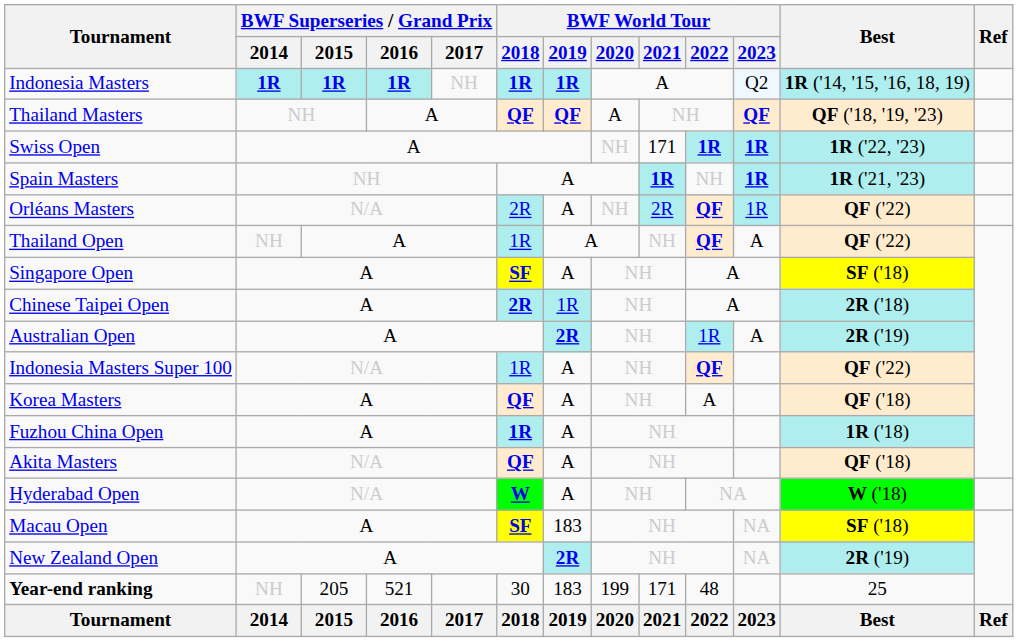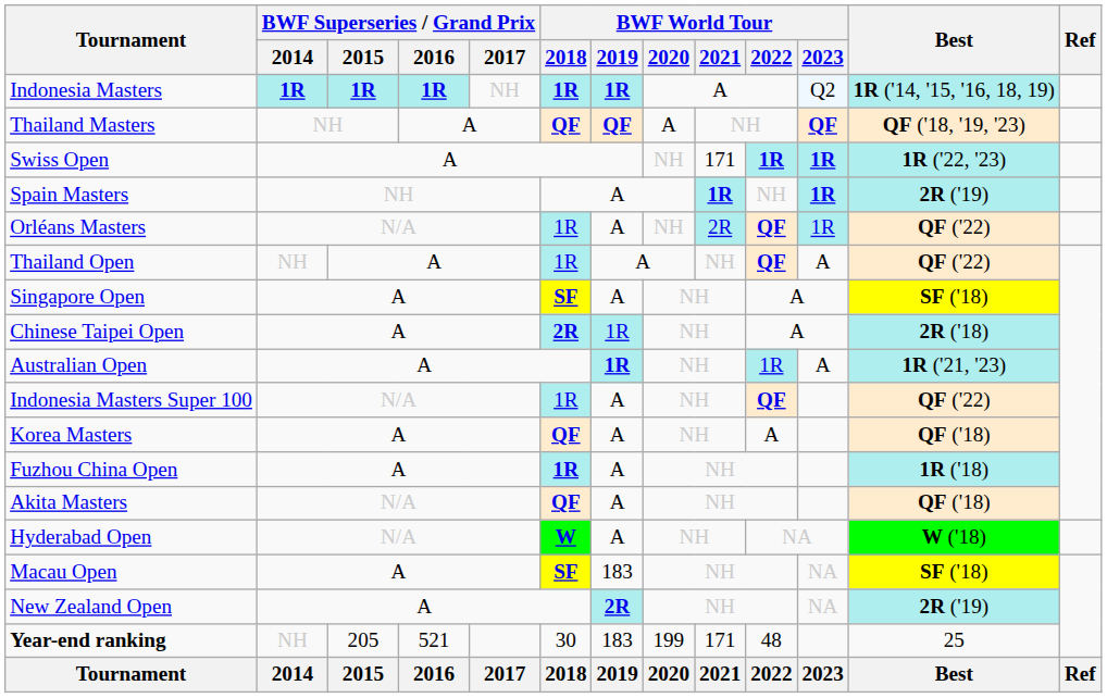 <table class="wikitable" style="font-size: 90%; text-align:center">
 <tr>
 <th rowspan="2">Tournament</th>
 <th colspan="4"><strong><a href='#'>BWF Superseries</a> / <a href='#'>Grand Prix</a></strong></th>
 <th colspan="6"><strong><a href='#'>BWF World Tour</a></strong></th>
 <th rowspan="2">Best</th>
 <th rowspan="2">Ref</th>
 </tr>
 <tr>
 <th>2014</th>
 <th>2015</th>
 <th>2016</th>
 <th>2017</th>
 <th><a href='#'>2018</a></th>
 <th><a href='#'>2019</a></th>
 <th><a href='#'>2020</a></th>
 <th><a href='#'>2021</a></th>
 <th><a href='#'>2022</a></th>
 <th><a href='#'>2023</a></th>
 </tr>
 <tr>
 <td align=left><a href='#'>Indonesia Masters</a></td>
 <td bgcolor=AFEEEE><strong><a href='#'>1R</a></strong></td>
 <td bgcolor=AFEEEE><strong><a href='#'>1R</a></strong></td>
 <td bgcolor=AFEEEE><strong><a href='#'>1R</a></strong></td>
 <td style=color:#ccc>NH</td>
 <td bgcolor=AFEEEE><strong><a href='#'>1R</a></strong></td>
 <td bgcolor=AFEEEE><strong><a href='#'>1R</a></strong></td>
 <td colspan="3">A</td>
 <td 2023; bgcolor=f0f8ff>Q2</td>
 <td bgcolor=AFEEEE><strong>1R</strong> ('14, '15, '16, 18, 19)</td>
 <td></td>
 </tr>
 <tr>
 <td align=left><a href='#'>Thailand Masters</a></td>
 <td colspan="2" style=color:#ccc>NH</td>
 <td colspan="2">A</td>
 <td bgcolor=FFEBCD><a href='#'><strong>QF</strong></a></td>
 <td bgcolor=FFEBCD><a href='#'><strong>QF</strong></a></td>
 <td>A</td>
 <td colspan="2" style=color:#ccc>NH</td>
 <td bgcolor=FFEBCD><strong><a href='#'>QF</a></strong></td>
 <td bgcolor=FFEBCD><strong>QF</strong> ('18, '19, '23)</td>
 <td></td>
 </tr>
 <tr>
 <td align=left><a href='#'>Swiss Open</a></td>
 <td colspan="6">A</td>
 <td style=color:#ccc>NH</td>
 <td>171</td>
 <td bgcolor=AFEEEE><strong><a href='#'>1R</a></strong></td>
 <td bgcolor=AFEEEE><strong><a href='#'>1R</a></strong></td>
 <td bgcolor=AFEEEE><strong>1R</strong> ('22, '23)</td>
 <td></td>
 </tr>
 <tr>
 <td align=left><a href='#'>Spain Masters</a></td>
 <td colspan="4" style=color:#ccc>NH</td>
 <td colspan="3">A</td>
 <td bgcolor=AFEEEE><a href='#'><strong>1R</strong></a></td>
 <td style=color:#ccc>NH</td>
 <td bgcolor=AFEEEE><strong><a href='#'>1R</a></strong></td>
-<td bgcolor=AFEEEE><strong>1R</strong> ('21, '23)</td>
+<td bgcolor=AFEEEE><strong>2R</strong> ('19)</td>
 <td></td>
 </tr>
 <tr>
 <td align=left><a href='#'>Orléans Masters</a></td>
 <td colspan="4" style=color:#ccc>N/A</td>
-<td bgcolor=AFEEEE><a href='#'>2R</a></td>
+<td bgcolor=AFEEEE><a href='#'>1R</a></td>
 <td>A</td>
 <td style=color:#ccc>NH</td>
 <td bgcolor=AFEEEE><a href='#'>2R</a></td>
 <td bgcolor=FFEBCD><strong><a href='#'>QF</a></strong></td>
 <td bgcolor=AFEEEE><a href='#'>1R</a></td>
 <td bgcolor=FFEBCD><strong>QF</strong> ('22)</td>
 <td></td>
 </tr>
 <tr>
 <td align=left><a href='#'>Thailand Open</a></td>
 <td style=color:#ccc>NH</td>
 <td colspan="3">A</td>
 <td bgcolor=AFEEEE><a href='#'>1R</a></td>
 <td colspan="2">A</td>
 <td style=color:#ccc>NH</td>
 <td bgcolor=FFEBCD><strong><a href='#'>QF</a></strong></td>
 <td>A</td>
 <td bgcolor=FFEBCD><strong>QF</strong> ('22)</td>
 </tr>
 <tr>
 <td align=left><a href='#'>Singapore Open</a></td>
 <td colspan="4">A</td>
 <td bgcolor=FFFF00><a href='#'><strong>SF</strong></a></td>
 <td>A</td>
 <td colspan="2" style=color:#ccc>NH</td>
 <td colspan="2">A</td>
 <td bgcolor=FFFF00><strong>SF</strong> ('18)</td>
 </tr>
 <tr>
 <td align=left><a href='#'>Chinese Taipei Open</a></td>
 <td colspan="4">A</td>
 <td bgcolor=AFEEEE><a href='#'><strong>2R</strong></a></td>
 <td bgcolor=AFEEEE><a href='#'>1R</a></td>
 <td colspan="2" style=color:#ccc>NH</td>
 <td colspan="2">A</td>
 <td bgcolor=AFEEEE><strong>2R</strong> ('18)</td>
 </tr>
 <tr>
 <td align=left><a href='#'>Australian Open</a></td>
 <td colspan="5">A</td>
-<td bgcolor=AFEEEE><a href='#'><strong>2R</strong></a></td>
+<td bgcolor=AFEEEE><strong><a href='#'>1R</a></strong></td>
 <td colspan="2" style=color:#ccc>NH</td>
 <td bgcolor=AFEEEE><a href='#'>1R</a></td>
 <td>A</td>
-<td bgcolor=AFEEEE><strong>2R</strong> ('19)</td>
+<td bgcolor=AFEEEE><strong>1R</strong> ('21, '23)</td>
 </tr>
 <tr>
 <td align=left><a href='#'>Indonesia Masters Super 100</a></td>
 <td colspan="4" style=color:#ccc>N/A</td>
 <td bgcolor=AFEEEE><a href='#'>1R</a></td>
 <td>A</td>
 <td colspan="2" style=color:#ccc>NH</td>
 <td bgcolor=FFEBCD><strong><a href='#'>QF</a></strong></td>
 <td></td>
 <td bgcolor=FFEBCD><strong>QF</strong> ('22)</td>
 </tr>
 <tr>
 <td align=left><a href='#'>Korea Masters</a></td>
 <td colspan="4">A</td>
 <td bgcolor=FFEBCD><a href='#'><strong>QF</strong></a></td>
 <td>A</td>
 <td colspan="2" style=color:#ccc>NH</td>
 <td>A</td>
 <td></td>
 <td bgcolor=FFEBCD><strong>QF</strong> ('18)</td>
 </tr>
 <tr>
 <td align=left><a href='#'>Fuzhou China Open</a></td>
 <td colspan="4">A</td>
 <td bgcolor=AFEEEE><a href='#'><strong>1R</strong></a></td>
 <td>A</td>
 <td colspan="3" style=color:#ccc>NH</td>
 <td></td>
 <td bgcolor=AFEEEE><strong>1R</strong> ('18)</td>
 </tr>
 <tr>
 <td align=left><a href='#'>Akita Masters</a></td>
 <td colspan="4" style=color:#ccc>N/A</td>
 <td bgcolor=FFEBCD><strong><a href='#'>QF</a></strong></td>
 <td>A</td>
 <td colspan="3" style=color:#ccc>NH</td>
 <td></td>
 <td bgcolor=FFEBCD><strong>QF</strong> ('18)</td>
 </tr>
 <tr>
 <td align=left><a href='#'>Hyderabad Open</a></td>
 <td colspan="4" style=color:#ccc>N/A</td>
 <td bgcolor=00FF00><a href='#'><strong>W</strong></a></td>
 <td>A</td>
 <td colspan="2" style=color:#ccc>NH</td>
 <td colspan="2" style=color:#ccc>NA</td>
 <td bgcolor=00FF00><strong>W</strong> ('18)</td>
 <td></td>
 </tr>
 <tr>
 <td align=left><a href='#'>Macau Open</a></td>
 <td colspan="4">A</td>
 <td bgcolor=FFFF00><a href='#'><strong>SF</strong></a></td>
 <td>183</td>
 <td colspan="3" style=color:#ccc>NH</td>
 <td colspan="1" style=color:#ccc>NA</td>
 <td bgcolor=FFFF00><strong>SF</strong> ('18)</td>
 </tr>
 <tr>
 <td align=left><a href='#'>New Zealand Open</a></td>
 <td colspan="5">A</td>
 <td bgcolor=AFEEEE><a href='#'><strong>2R</strong></a></td>
 <td colspan="3" style=color:#ccc>NH</td>
 <td colspan="1" style=color:#ccc>NA</td>
 <td bgcolor=AFEEEE><strong>2R</strong> ('19)</td>
 </tr>
 <tr>
 <td align=left><strong>Year-end ranking</strong></td>
 <td style=color:#ccc>NH</td>
 <td>205</td>
 <td>521</td>
 <td></td>
 <td>30</td>
 <td>183</td>
 <td>199</td>
 <td>171</td>
 <td>48</td>
 <td></td>
 <td>25</td>
 </tr>
 <tr>
 <th>Tournament</th>
 <th>2014</th>
 <th>2015</th>
 <th>2016</th>
 <th>2017</th>
 <th>2018</th>
 <th>2019</th>
 <th>2020</th>
 <th>2021</th>
 <th>2022</th>
 <th>2023</th>
 <th>Best</th>
 <th>Ref</th>
 </tr>
 </table>
